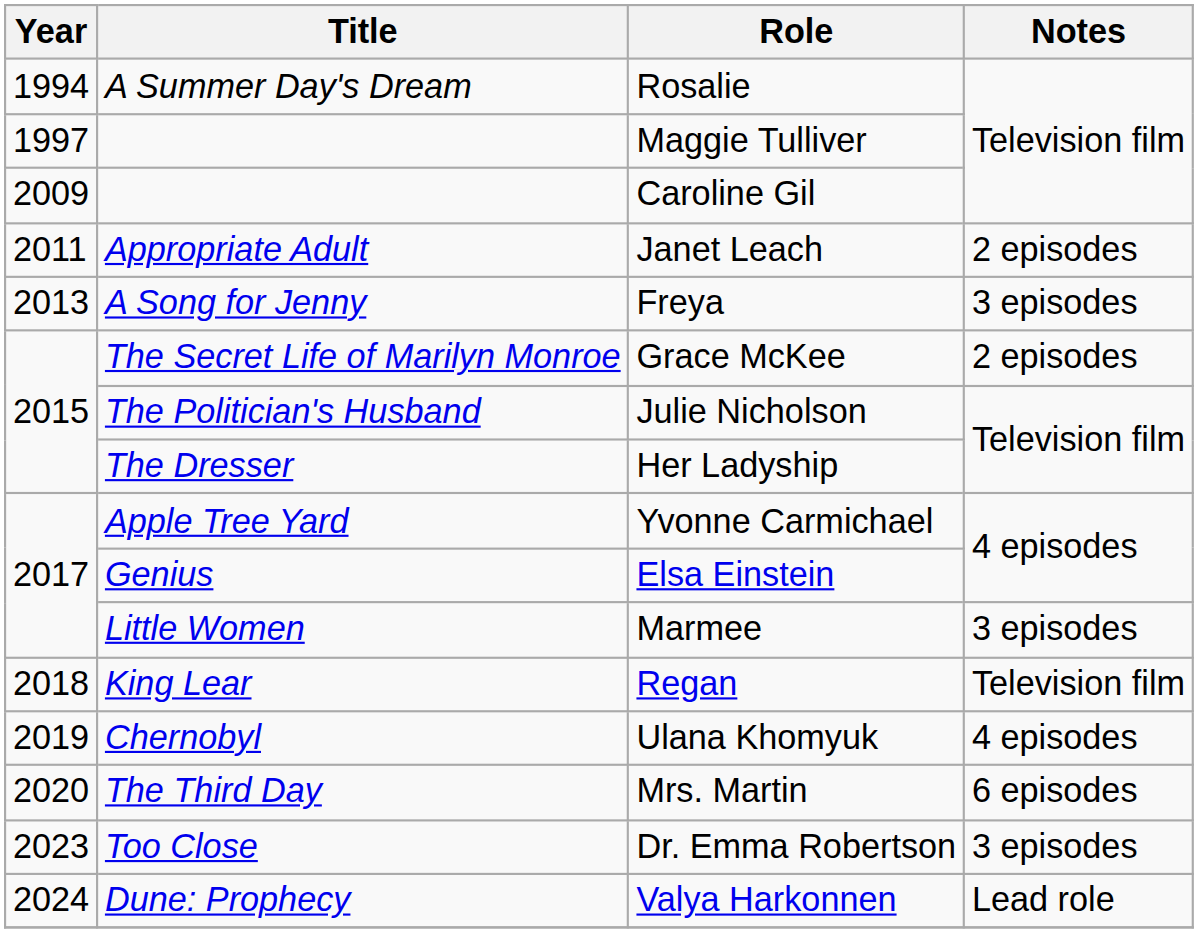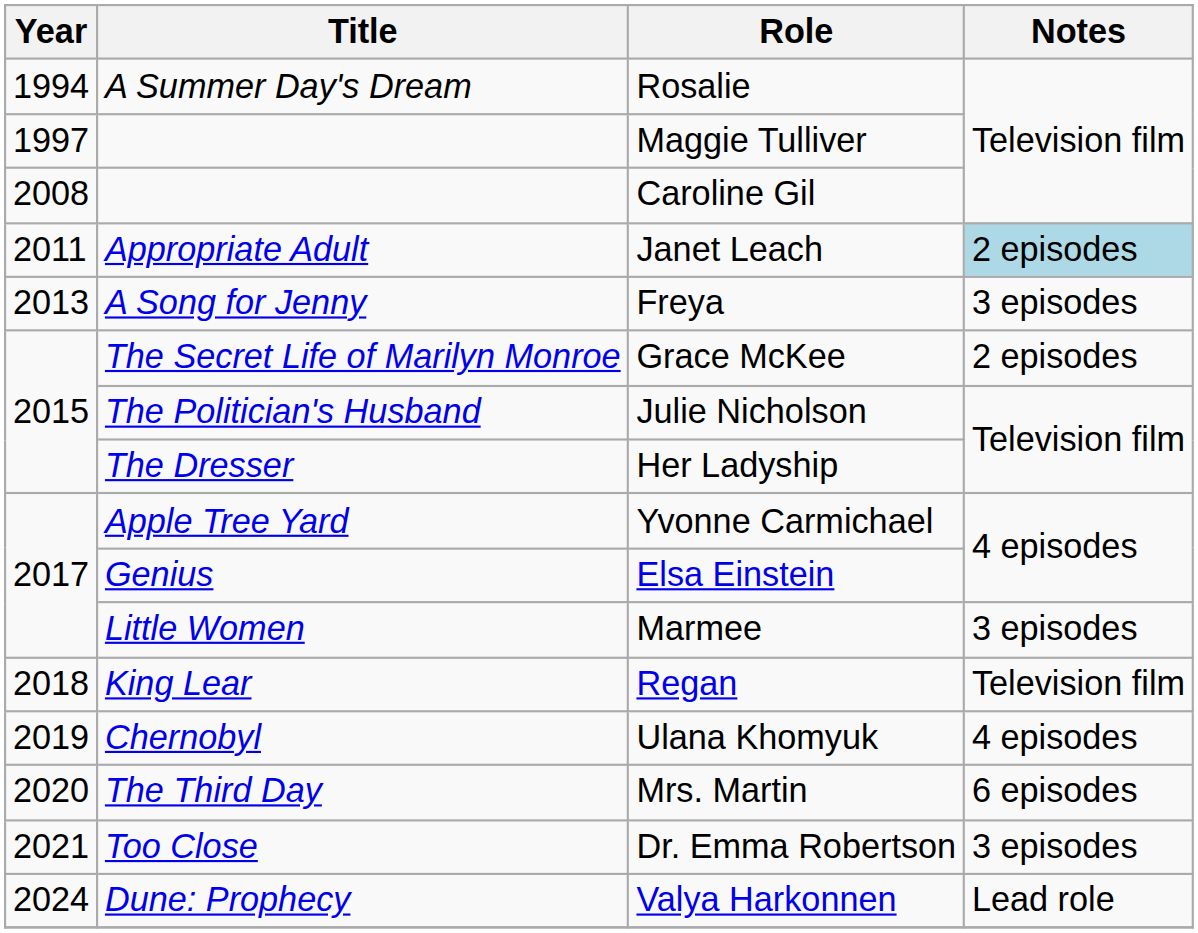 <table class="wikitable plainrowheaders sortable">
 <tr>
 <th scope="col">Year</th>
 <th scope="col">Title</th>
 <th scope="col">Role</th>
 <th scope="col" class="unsortable">Notes</th>
 </tr>
 <tr>
 <td scope="row">1994</td>
 <td><em>A Summer Day's Dream</em></td>
 <td>Rosalie</td>
 <td rowspan="3">Television film</td>
 </tr>
 <tr>
 <td scope="row">1997</td>
 <td><em></em></td>
 <td>Maggie Tulliver</td>
 </tr>
 <tr>
-<td scope="row">2009</td>
+<td scope="row">2008</td>
 <td><em></em></td>
 <td>Caroline Gil</td>
 </tr>
 <tr>
 <td scope="row">2011</td>
 <td><em><a href='#'>Appropriate Adult</a></em></td>
 <td>Janet Leach</td>
-<td>2 episodes</td>
+<td style="background: lightblue;">2 episodes</td>
 </tr>
 <tr>
 <td scope="row">2013</td>
 <td><em><a href='#'>A Song for Jenny</a></em></td>
 <td>Freya</td>
 <td>3 episodes</td>
 </tr>
 <tr>
 <td rowspan="3" scope="row">2015</td>
 <td><em><a href='#'>The Secret Life of Marilyn Monroe</a></em></td>
 <td>Grace McKee</td>
 <td>2 episodes</td>
 </tr>
 <tr>
 <td><em><a href='#'>The Politician's Husband</a></em></td>
 <td>Julie Nicholson</td>
 <td rowspan="2">Television film</td>
 </tr>
 <tr>
 <td><em><a href='#'>The Dresser</a></em></td>
 <td>Her Ladyship</td>
 </tr>
 <tr>
 <td rowspan="3" scope="row">2017</td>
 <td><em><a href='#'>Apple Tree Yard</a></em></td>
 <td>Yvonne Carmichael</td>
 <td rowspan="2">4 episodes</td>
 </tr>
 <tr>
 <td><em><a href='#'>Genius</a></em></td>
 <td><a href='#'>Elsa Einstein</a></td>
 </tr>
 <tr>
 <td><em><a href='#'>Little Women</a></em></td>
 <td>Marmee</td>
 <td>3 episodes</td>
 </tr>
 <tr>
 <td scope="row">2018</td>
 <td><em><a href='#'>King Lear</a></em></td>
 <td><a href='#'>Regan</a></td>
 <td>Television film</td>
 </tr>
 <tr>
 <td scope="row">2019</td>
 <td><em><a href='#'>Chernobyl</a></em></td>
 <td>Ulana Khomyuk</td>
 <td>4 episodes</td>
 </tr>
 <tr>
 <td scope="row">2020</td>
 <td><em><a href='#'>The Third Day</a></em></td>
 <td>Mrs. Martin</td>
 <td>6 episodes</td>
 </tr>
 <tr>
-<td scope="row">2023</td>
+<td scope="row">2021</td>
 <td><em><a href='#'>Too Close</a></em></td>
 <td>Dr. Emma Robertson</td>
 <td>3 episodes</td>
 </tr>
 <tr>
 <td scope="row">2024</td>
 <td><em><a href='#'>Dune: Prophecy</a></em></td>
 <td><a href='#'>Valya Harkonnen</a></td>
 <td>Lead role</td>
 </tr>
 <tr>
 </tr>
 </table>
